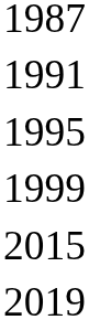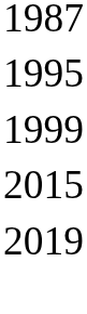 <table>
 <tr>
 <td>1987</td>
-<td></td>
-<td></td>
-<td></td>
-</tr>
-<tr>
-<td>1991</td>
 <td></td>
 <td></td>
 <td></td>
 </tr>
 <tr>
 <td>1995</td>
 <td></td>
 <td></td>
 <td></td>
 </tr>
 <tr>
 <td>1999</td>
 <td></td>
 <td></td>
 <td></td>
 </tr>
 <tr>
 <td rowspan=2>2015<br></td>
 <td rowspan=2></td>
 <td rowspan=2></td>
 <td></td>
 </tr>
 <tr>
 <td></td>
 </tr>
 <tr>
 <td rowspan=2>2019<br></td>
 <td rowspan=2></td>
 <td rowspan=2></td>
 <td></td>
 </tr>
 <tr>
 <td></td>
 </tr>
 </table>
